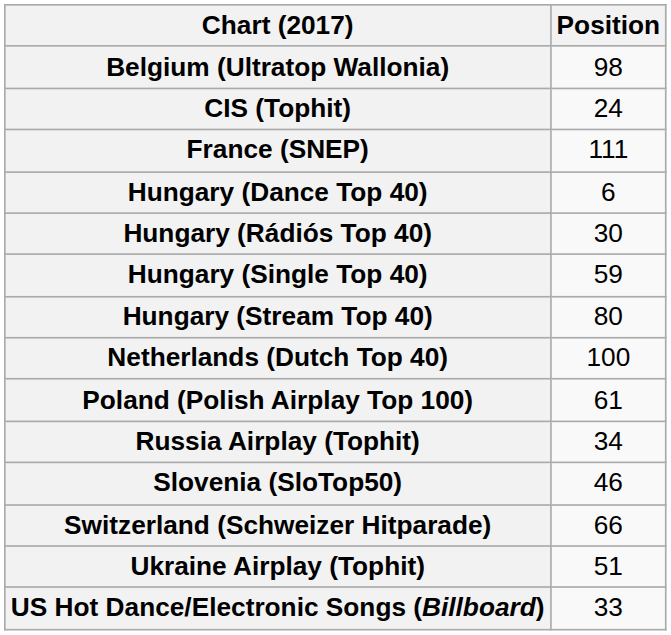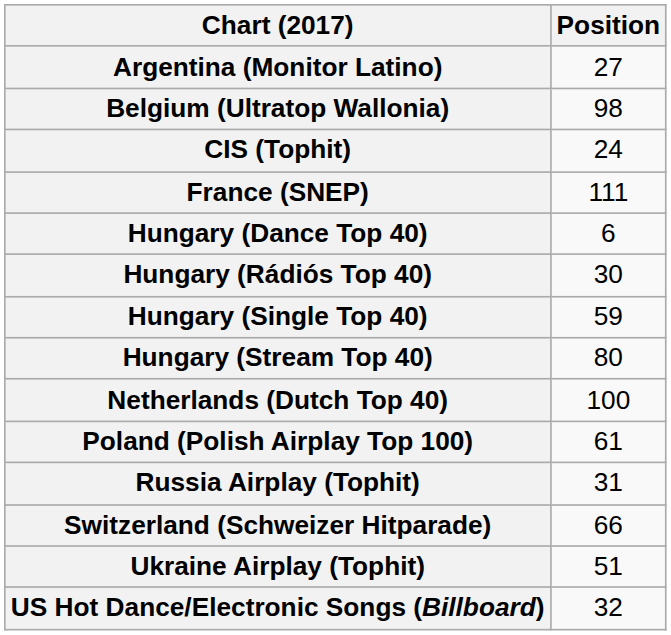 <table class="wikitable sortable plainrowheaders" style="text-align:center">
 <tr>
 <th scope="col">Chart (2017)</th>
 <th scope="col">Position</th>
+</tr>
+<tr>
+<th scope="row">Argentina (Monitor Latino)</th>
+<td>27</td>
 </tr>
 <tr>
 <th scope="row">Belgium (Ultratop Wallonia)</th>
 <td>98</td>
 </tr>
 <tr>
 <th scope="row">CIS (Tophit)</th>
 <td style="text-align:center;">24</td>
 </tr>
 <tr>
 <th scope="row">France (SNEP)</th>
 <td>111</td>
 </tr>
 <tr>
 <th scope="row">Hungary (Dance Top 40)</th>
 <td>6</td>
 </tr>
 <tr>
 <th scope="row">Hungary (Rádiós Top 40)</th>
 <td>30</td>
 </tr>
 <tr>
 <th scope="row">Hungary (Single Top 40)</th>
 <td>59</td>
 </tr>
 <tr>
 <th scope="row">Hungary (Stream Top 40)</th>
 <td>80</td>
 </tr>
 <tr>
 <th scope="row">Netherlands (Dutch Top 40)</th>
 <td>100</td>
 </tr>
 <tr>
 <th scope="row">Poland (Polish Airplay Top 100)</th>
 <td>61</td>
 </tr>
 <tr>
 <th scope="row">Russia Airplay (Tophit)</th>
-<td style="text-align:center;">34</td>
-</tr>
-<tr>
-<th scope="row">Slovenia (SloTop50)</th>
-<td>46</td>
+<td style="text-align:center;">31</td>
 </tr>
 <tr>
 <th scope="row">Switzerland (Schweizer Hitparade)</th>
 <td>66</td>
 </tr>
 <tr>
 <th scope="row">Ukraine Airplay (Tophit)</th>
 <td style="text-align:center;">51</td>
 </tr>
 <tr>
 <th scope="row">US Hot Dance/Electronic Songs (<em>Billboard</em>)</th>
-<td>33</td>
+<td>32</td>
 </tr>
 </table>
